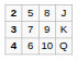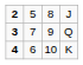 <table class="wikitable" style="margin:0.5em auto; text-align:center">
 <tr>
 <td width="25%"><strong>2</strong></td>
 <td width="25%">5</td>
 <td width="25%">8</td>
 <td width="25%">J</td>
 </tr>
 <tr>
 <td width="25%"><strong>3</strong></td>
 <td width="25%">7</td>
 <td width="25%">9</td>
-<td width="25%">K</td>
+<td width="25%">Q</td>
 </tr>
 <tr>
 <td width="25%"><strong>4</strong></td>
 <td width="25%">6</td>
 <td width="25%">10</td>
-<td width="25%">Q</td>
+<td width="25%">K</td>
 </tr>
 </table>
